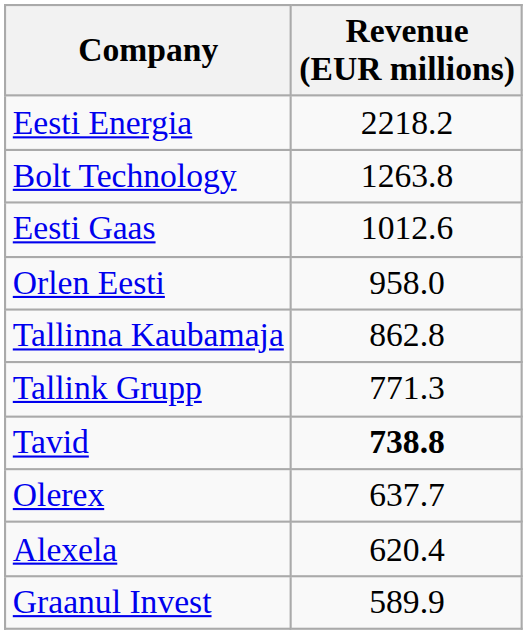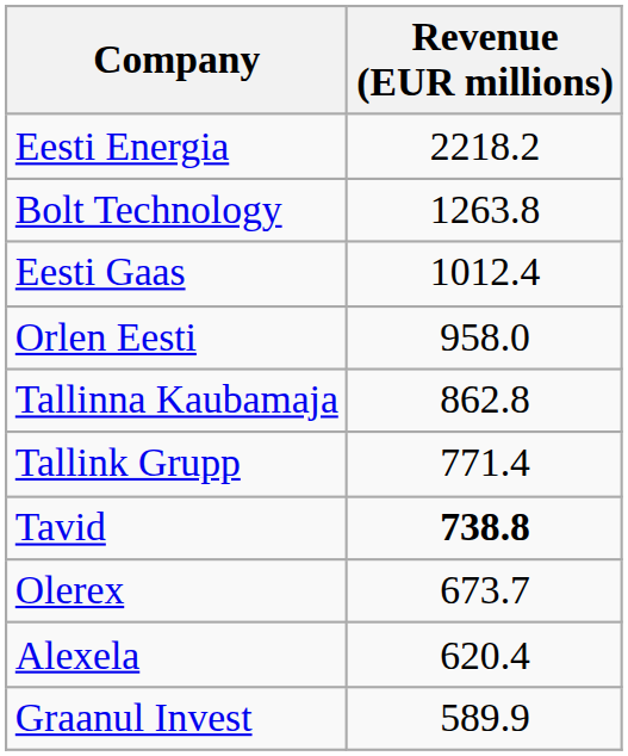 <table class="wikitable" style="text-align:center">
 <tr>
 <th>Company</th>
 <th>Revenue<br>(EUR millions)</th>
 </tr>
 <tr>
 <td align=left><a href='#'>Eesti Energia</a></td>
 <td>2218.2</td>
 </tr>
 <tr>
 <td align=left><a href='#'>Bolt Technology</a></td>
 <td>1263.8</td>
 </tr>
 <tr>
 <td align=left><a href='#'>Eesti Gaas</a></td>
-<td>1012.6</td>
+<td>1012.4</td>
 </tr>
 <tr>
 <td align=left><a href='#'>Orlen Eesti</a></td>
 <td>958.0</td>
 </tr>
 <tr>
 <td align=left><a href='#'>Tallinna Kaubamaja</a></td>
 <td>862.8</td>
 </tr>
 <tr>
 <td align=left><a href='#'>Tallink Grupp</a></td>
-<td>771.3</td>
+<td>771.4</td>
 </tr>
 <tr>
 <td align=left><a href='#'>Tavid</a></td>
 <td><strong>738.8</strong></td>
 </tr>
 <tr>
 <td align=left><a href='#'>Olerex</a></td>
-<td>637.7</td>
+<td>673.7</td>
 </tr>
 <tr>
 <td align=left><a href='#'>Alexela</a></td>
 <td>620.4</td>
 </tr>
 <tr>
 <td align=left><a href='#'>Graanul Invest</a></td>
 <td>589.9</td>
 </tr>
 </table>
